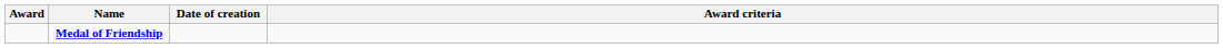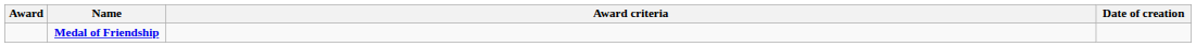 <table class="wikitable sortable" style="text-align:center;" width="100%">
 <tr>
 <th class=unsortable width="50px">Award</th>
 <th width="150px">Name </th>
+<th>Award criteria</th>
 <th width="120px">Date of creation</th>
-<th>Award criteria</th>
 </tr>
 <tr>
 <td></td>
 <td><strong><a href='#'>Medal of Friendship</a></strong><br></td>
 <td></td>
 <td></td>
 </tr>
 </table>
